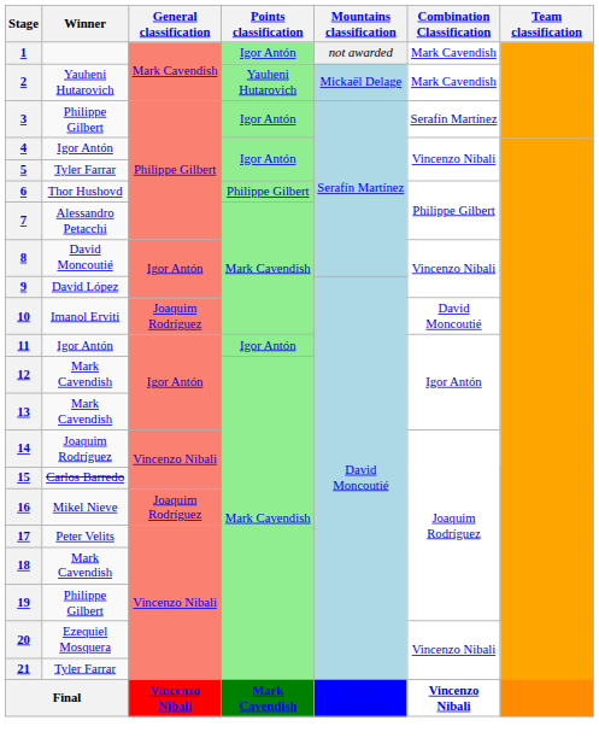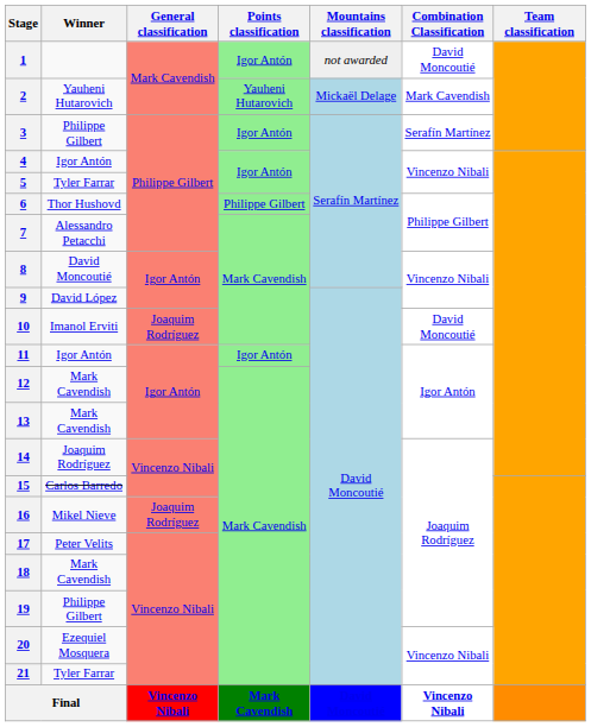 <table class="wikitable" style="text-align: center; font-size:smaller;">
 <tr>
 <th style="width:1%;">Stage</th>
 <th style="width:14%;">Winner</th>
 <th style="width:15%;"><a href='#'>General classification</a><br></th>
 <th style="width:15%;"><a href='#'>Points classification</a><br></th>
 <th style="width:15%;"><a href='#'>Mountains classification</a><br></th>
 <th style="width:15%;"><a href='#'>Combination Classification</a><br></th>
 <th style="width:15%;"><a href='#'>Team classification</a></th>
 </tr>
 <tr>
 <th><a href='#'>1</a></th>
 <td></td>
 <td style="background:salmon;" rowspan="2"><a href='#'>Mark Cavendish</a></td>
 <td style="background:lightgreen;"><a href='#'>Igor Antón</a></td>
 <td style="background:#EFEFEF;"><em>not awarded</em></td>
-<td style="background:white;"><a href='#'>Mark Cavendish</a></td>
+<td style="background:white;"><a href='#'>David Moncoutié</a></td>
 <td style="background:orange;" rowspan="3"></td>
 </tr>
 <tr>
 <th><a href='#'>2</a></th>
 <td><a href='#'>Yauheni Hutarovich</a></td>
 <td style="background:lightgreen;"><a href='#'>Yauheni Hutarovich</a></td>
 <td style="background:lightblue;"><a href='#'>Mickaël Delage</a></td>
 <td style="background:white;"><a href='#'>Mark Cavendish</a></td>
 </tr>
 <tr>
 <th><a href='#'>3</a></th>
 <td><a href='#'>Philippe Gilbert</a></td>
 <td style="background:salmon;" rowspan="5"><a href='#'>Philippe Gilbert</a></td>
 <td style="background:lightgreen;"><a href='#'>Igor Antón</a></td>
 <td style="background:lightblue;" rowspan="6"><a href='#'>Serafín Martínez</a></td>
 <td style="background:white;"><a href='#'>Serafín Martínez</a></td>
 </tr>
 <tr>
 <th><a href='#'>4</a></th>
 <td><a href='#'>Igor Antón</a></td>
 <td style="background:lightgreen;" rowspan="2"><a href='#'>Igor Antón</a></td>
 <td style="background:white;" rowspan="2"><a href='#'>Vincenzo Nibali</a></td>
 <td style="background:orange;" rowspan="11"></td>
 </tr>
 <tr>
 <th><a href='#'>5</a></th>
 <td><a href='#'>Tyler Farrar</a></td>
 </tr>
 <tr>
 <th><a href='#'>6</a></th>
 <td><a href='#'>Thor Hushovd</a></td>
 <td style="background:lightgreen;"><a href='#'>Philippe Gilbert</a></td>
 <td style="background:white;" rowspan="2"><a href='#'>Philippe Gilbert</a></td>
 </tr>
 <tr>
 <th><a href='#'>7</a></th>
 <td><a href='#'>Alessandro Petacchi</a></td>
 <td style="background:lightgreen;" rowspan="4"><a href='#'>Mark Cavendish</a></td>
 </tr>
 <tr>
 <th><a href='#'>8</a></th>
 <td><a href='#'>David Moncoutié</a></td>
 <td style="background:salmon;" rowspan="2"><a href='#'>Igor Antón</a></td>
 <td style="background:white;" rowspan="2"><a href='#'>Vincenzo Nibali</a></td>
 </tr>
 <tr>
 <th><a href='#'>9</a></th>
 <td><a href='#'>David López</a></td>
 <td style="background:lightblue;" rowspan="13"><a href='#'>David Moncoutié</a></td>
 </tr>
 <tr>
 <th><a href='#'>10</a></th>
 <td><a href='#'>Imanol Erviti</a></td>
 <td style="background:salmon;"><a href='#'>Joaquim Rodríguez</a></td>
 <td style="background:white;"><a href='#'>David Moncoutié</a></td>
 </tr>
 <tr>
 <th><a href='#'>11</a></th>
 <td><a href='#'>Igor Antón</a></td>
 <td style="background:salmon;" rowspan="3"><a href='#'>Igor Antón</a></td>
 <td style="background:lightgreen;"><a href='#'>Igor Antón</a></td>
 <td style="background:white;" rowspan="3"><a href='#'>Igor Antón</a></td>
 </tr>
 <tr>
 <th><a href='#'>12</a></th>
 <td><a href='#'>Mark Cavendish</a></td>
 <td style="background:lightgreen;" rowspan="10"><a href='#'>Mark Cavendish</a></td>
 </tr>
 <tr>
 <th><a href='#'>13</a></th>
 <td><a href='#'>Mark Cavendish</a></td>
 </tr>
 <tr>
 <th><a href='#'>14</a></th>
 <td><a href='#'>Joaquim Rodríguez</a></td>
 <td style="background:salmon;" rowspan="2"><a href='#'>Vincenzo Nibali</a></td>
 <td style="background:white;" rowspan="6"><a href='#'>Joaquim Rodríguez</a></td>
 </tr>
 <tr>
 <th><a href='#'>15</a></th>
 <td><s><a href='#'>Carlos Barredo</a></s></td>
 <td style="background:orange;" rowspan="7"></td>
 </tr>
 <tr>
 <th><a href='#'>16</a></th>
 <td><a href='#'>Mikel Nieve</a></td>
 <td style="background:salmon;"><a href='#'>Joaquim Rodríguez</a></td>
 </tr>
 <tr>
 <th><a href='#'>17</a></th>
 <td><a href='#'>Peter Velits</a></td>
 <td style="background:salmon;" rowspan="5"><a href='#'>Vincenzo Nibali</a></td>
 </tr>
 <tr>
 <th><a href='#'>18</a></th>
 <td><a href='#'>Mark Cavendish</a></td>
 </tr>
 <tr>
 <th><a href='#'>19</a></th>
 <td><a href='#'>Philippe Gilbert</a></td>
 </tr>
 <tr>
 <th><a href='#'>20</a></th>
 <td><a href='#'>Ezequiel Mosquera</a></td>
 <td style="background:white;" rowspan="2"><a href='#'>Vincenzo Nibali</a></td>
 </tr>
 <tr>
 <th><a href='#'>21</a></th>
 <td><a href='#'>Tyler Farrar</a></td>
 </tr>
 <tr>
 <th colspan=2><strong>Final</strong></th>
 <th style="background:red;"><a href='#'>Vincenzo Nibali</a></th>
 <th style="background:green;"><a href='#'>Mark Cavendish</a></th>
 <th style="background:blue;"><a href='#'>David Moncoutié</a></th>
 <th style="background:white;"><a href='#'>Vincenzo Nibali</a></th>
 <th style="background:darkorange;"></th>
 </tr>
 </table>
